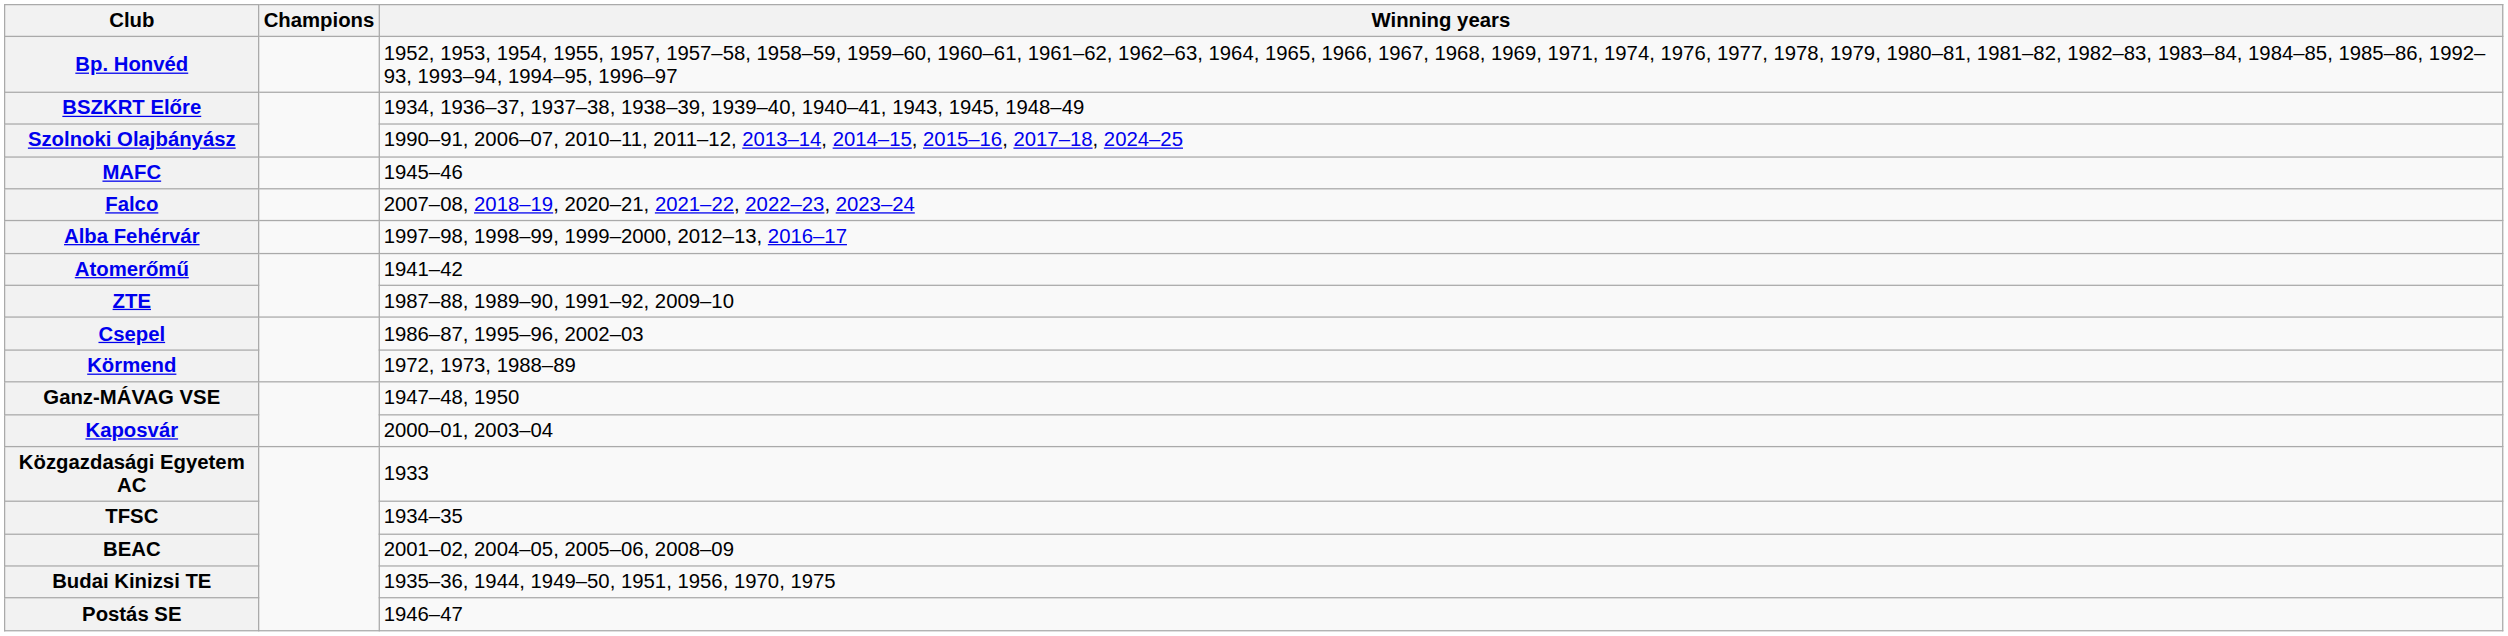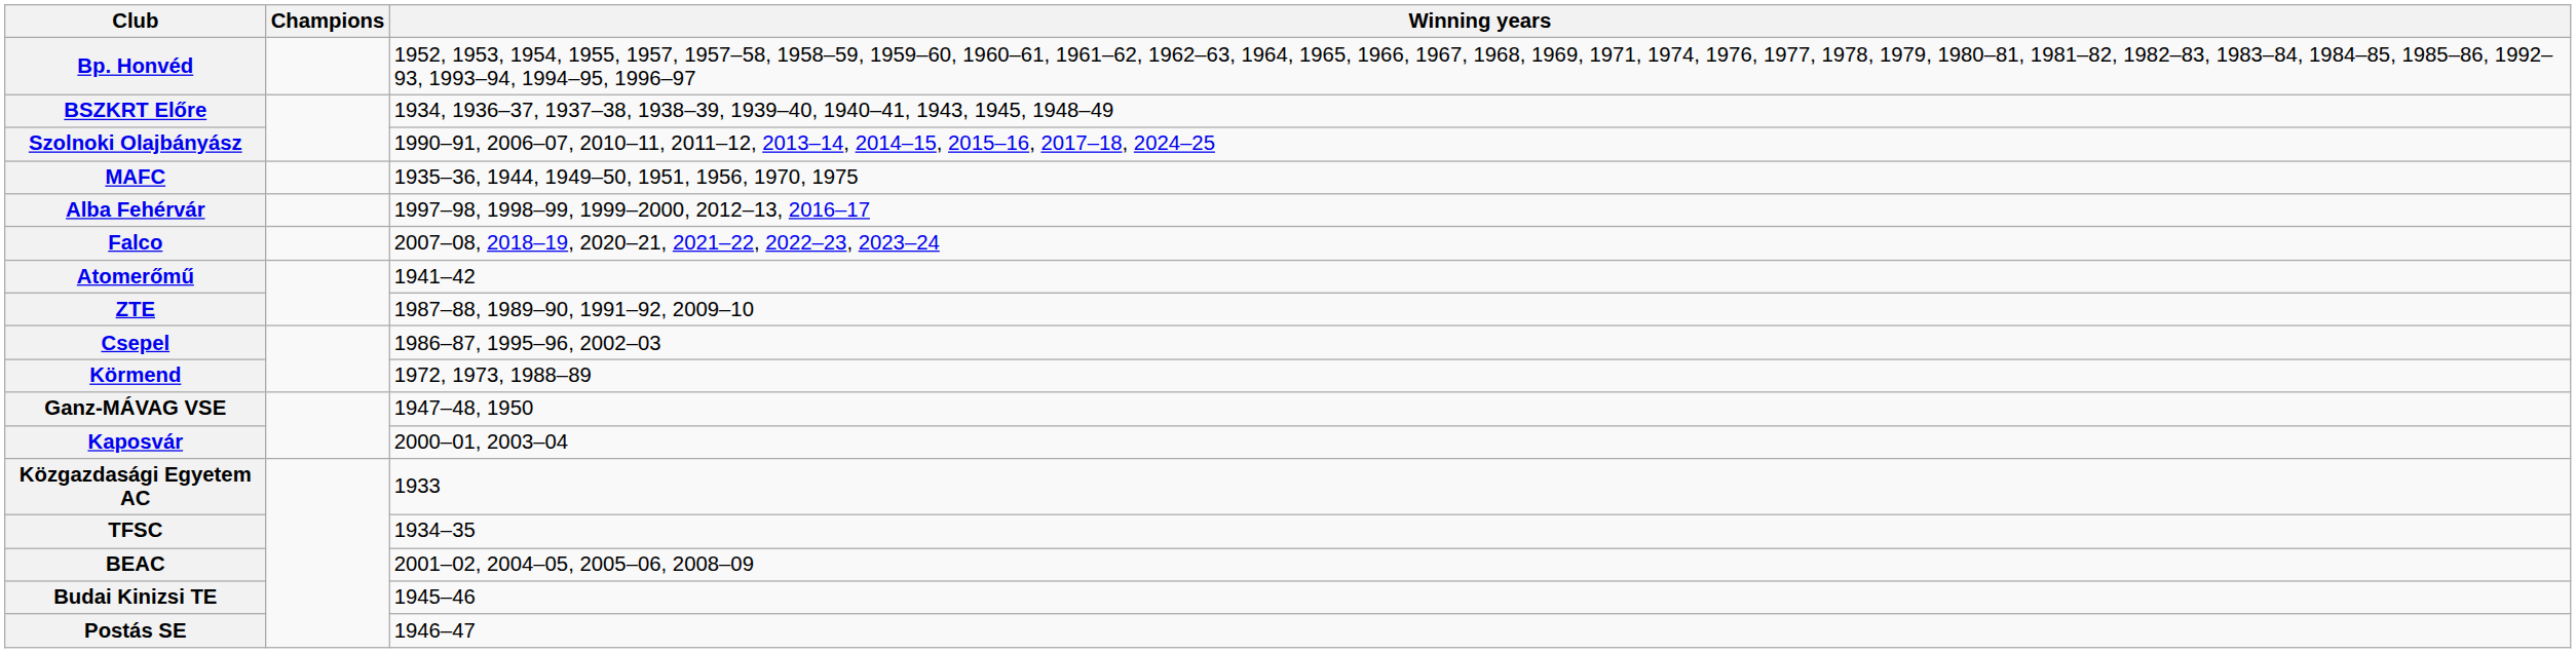 <table class="wikitable">
 <tr>
 <th>Club</th>
 <th>Champions</th>
 <th>Winning years</th>
 </tr>
 <tr>
 <th scope="row"><a href='#'>Bp. Honvéd</a></th>
 <td></td>
 <td>1952, 1953, 1954, 1955, 1957, 1957–58, 1958–59, 1959–60, 1960–61, 1961–62, 1962–63, 1964, 1965, 1966, 1967, 1968, 1969, 1971, 1974, 1976, 1977, 1978, 1979, 1980–81, 1981–82, 1982–83, 1983–84, 1984–85, 1985–86, 1992–93, 1993–94, 1994–95, 1996–97</td>
 </tr>
 <tr>
 <th scope="row"><a href='#'>BSZKRT Előre</a></th>
 <td rowspan="2"></td>
 <td>1934, 1936–37, 1937–38, 1938–39, 1939–40, 1940–41, 1943, 1945, 1948–49</td>
 </tr>
 <tr>
 <th scope="row"><a href='#'>Szolnoki Olajbányász</a></th>
 <td>1990–91, 2006–07, 2010–11, 2011–12, <a href='#'>2013–14</a>, <a href='#'>2014–15</a>, <a href='#'>2015–16</a>, <a href='#'>2017–18</a>, <a href='#'>2024–25</a></td>
 </tr>
 <tr>
 <th scope="row"><a href='#'>MAFC</a></th>
 <td></td>
-<td>1945–46</td>
+<td>1935–36, 1944, 1949–50, 1951, 1956, 1970, 1975</td>
+</tr>
+<tr>
+<th scope="row"><a href='#'>Alba Fehérvár</a></th>
+<td></td>
+<td>1997–98, 1998–99, 1999–2000, 2012–13, <a href='#'>2016–17</a></td>
 </tr>
 <tr>
 <th scope="row"><a href='#'>Falco</a></th>
 <td></td>
 <td>2007–08, <a href='#'>2018–19</a>, 2020–21, <a href='#'>2021–22</a>, <a href='#'>2022–23</a>, <a href='#'>2023–24</a></td>
-</tr>
-<tr>
-<th scope="row"><a href='#'>Alba Fehérvár</a></th>
-<td></td>
-<td>1997–98, 1998–99, 1999–2000, 2012–13, <a href='#'>2016–17</a></td>
 </tr>
 <tr>
 <th scope="row"><a href='#'>Atomerőmű</a></th>
 <td rowspan="2"></td>
 <td>1941–42</td>
 </tr>
 <tr>
 <th scope="row"><a href='#'>ZTE</a></th>
 <td>1987–88, 1989–90, 1991–92, 2009–10</td>
 </tr>
 <tr>
 <th scope="row"><a href='#'>Csepel</a></th>
 <td rowspan="2"></td>
 <td>1986–87, 1995–96, 2002–03</td>
 </tr>
 <tr>
 <th scope="row"><a href='#'>Körmend</a></th>
 <td>1972, 1973, 1988–89</td>
 </tr>
 <tr>
 <th scope="row">Ganz-MÁVAG VSE</th>
 <td rowspan="2"></td>
 <td>1947–48, 1950</td>
 </tr>
 <tr>
 <th scope="row"><a href='#'>Kaposvár</a></th>
 <td>2000–01, 2003–04</td>
 </tr>
 <tr>
 <th scope="row">Közgazdasági Egyetem AC</th>
 <td rowspan="5"></td>
 <td>1933</td>
 </tr>
 <tr>
 <th scope="row">TFSC</th>
 <td>1934–35</td>
 </tr>
 <tr>
 <th scope="row">BEAC</th>
 <td>2001–02, 2004–05, 2005–06, 2008–09</td>
 </tr>
 <tr>
 <th scope="row">Budai Kinizsi TE</th>
-<td>1935–36, 1944, 1949–50, 1951, 1956, 1970, 1975</td>
+<td>1945–46</td>
 </tr>
 <tr>
 <th scope="row">Postás SE</th>
 <td>1946–47</td>
 </tr>
 </table>
